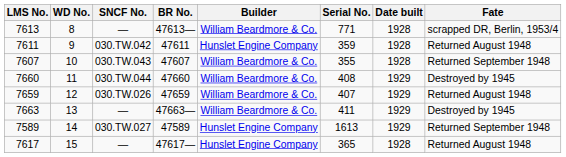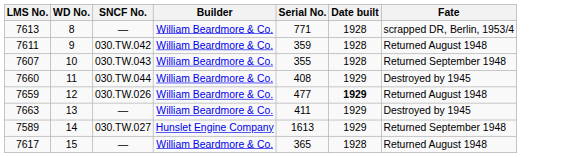 <table class="wikitable sortable" style=text-align:center>
 <tr>
 <th>LMS No.</th>
 <th>WD No.</th>
 <th>SNCF No.</th>
-<th>BR No.</th>
 <th>Builder</th>
 <th>Serial No.</th>
 <th>Date built</th>
 <th>Fate</th>
 </tr>
 <tr>
 <td>7613</td>
 <td>8</td>
 <td>—</td>
-<td><span>47613</span>—</td>
 <td><a href='#'>William Beardmore & Co.</a></td>
 <td>771</td>
 <td>1928</td>
 <td align=left>scrapped DR, Berlin, 1953/4</td>
 </tr>
 <tr>
 <td>7611</td>
 <td>9</td>
 <td>030.TW.042</td>
-<td>47611</td>
-<td><a href='#'>Hunslet Engine Company</a></td>
+<td><a href='#'>William Beardmore & Co.</a></td>
 <td>359</td>
 <td>1928</td>
 <td align=left>Returned August 1948</td>
 </tr>
 <tr>
 <td>7607</td>
 <td>10</td>
 <td>030.TW.043</td>
-<td>47607</td>
 <td><a href='#'>William Beardmore & Co.</a></td>
 <td>355</td>
 <td>1928</td>
 <td align=left>Returned September 1948</td>
 </tr>
 <tr>
 <td>7660</td>
 <td>11</td>
 <td>030.TW.044</td>
-<td>47660</td>
 <td><a href='#'>William Beardmore & Co.</a></td>
 <td>408</td>
 <td>1929</td>
 <td align=left>Destroyed by 1945</td>
 </tr>
 <tr>
 <td>7659</td>
 <td>12</td>
 <td>030.TW.026</td>
-<td>47659</td>
 <td><a href='#'>William Beardmore & Co.</a></td>
-<td>407</td>
-<td>1929</td>
+<td>477</td>
+<td><strong>1929</strong></td>
 <td align=left>Returned August 1948</td>
 </tr>
 <tr>
 <td>7663</td>
 <td>13</td>
 <td>—</td>
-<td><span>47663</span>—</td>
 <td><a href='#'>William Beardmore & Co.</a></td>
 <td>411</td>
 <td>1929</td>
 <td align=left>Destroyed by 1945</td>
 </tr>
 <tr>
 <td>7589</td>
 <td>14</td>
 <td>030.TW.027</td>
-<td>47589</td>
 <td><a href='#'>Hunslet Engine Company</a></td>
 <td>1613</td>
 <td>1929</td>
 <td align=left>Returned September 1948</td>
 </tr>
 <tr>
 <td>7617</td>
 <td>15</td>
 <td>—</td>
-<td><span>47617</span>—</td>
-<td><a href='#'>Hunslet Engine Company</a></td>
+<td><a href='#'>William Beardmore & Co.</a></td>
 <td>365</td>
 <td>1928</td>
 <td align=left>Returned August 1948</td>
 </tr>
 </table>
